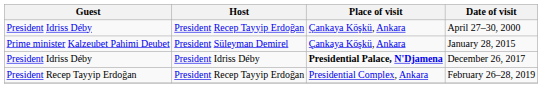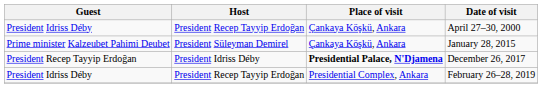 <table class="wikitable" border="1">
 <tr>
 <th>Guest</th>
 <th>Host</th>
 <th>Place of visit</th>
 <th>Date of visit</th>
 </tr>
 <tr>
 <td> <a href='#'>President</a> <a href='#'>Idriss Déby</a></td>
 <td> <a href='#'>President</a> <a href='#'>Recep Tayyip Erdoğan</a></td>
 <td><a href='#'>Çankaya Köşkü</a>, <a href='#'>Ankara</a></td>
 <td>April 27–30, 2000</td>
 </tr>
 <tr>
 <td> <a href='#'>Prime minister</a> <a href='#'>Kalzeubet Pahimi Deubet</a></td>
 <td> <a href='#'>President</a> <a href='#'>Süleyman Demirel</a></td>
 <td><a href='#'>Çankaya Köşkü</a>, <a href='#'>Ankara</a></td>
 <td>January 28, 2015</td>
 </tr>
 <tr>
-<td> <a href='#'>President</a> Idriss Déby</td>
+<td> <a href='#'>President</a> Recep Tayyip Erdoğan</td>
 <td> <a href='#'>President</a> Idriss Déby</td>
 <td><strong>Presidential Palace, <a href='#'>N'Djamena</a></strong></td>
 <td>December 26, 2017</td>
 </tr>
 <tr>
-<td> <a href='#'>President</a> Recep Tayyip Erdoğan</td>
+<td> <a href='#'>President</a> Idriss Déby</td>
 <td> <a href='#'>President</a> Recep Tayyip Erdoğan</td>
 <td><a href='#'>Presidential Complex</a>, <a href='#'>Ankara</a></td>
 <td>February 26–28, 2019</td>
 </tr>
 <tr>
 </tr>
 </table>
